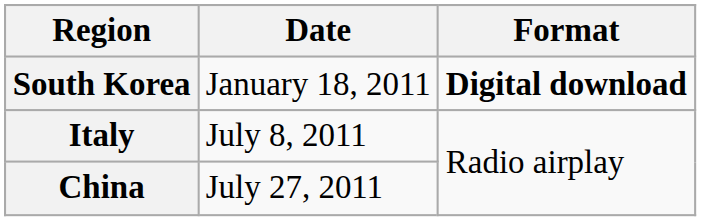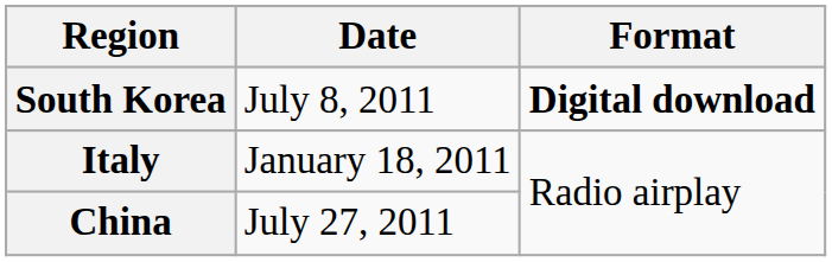 <table class="wikitable plainrowheaders">
 <tr>
 <th scope="col">Region</th>
 <th scope="col">Date</th>
 <th scope="col">Format</th>
 </tr>
 <tr>
 <th scope="row">South Korea</th>
-<td>January 18, 2011</td>
+<td>July 8, 2011</td>
 <td><strong>Digital download</strong></td>
 </tr>
 <tr>
 <th scope="row">Italy</th>
-<td>July 8, 2011</td>
+<td>January 18, 2011</td>
 <td rowspan="2">Radio airplay</td>
 </tr>
 <tr>
 <th scope="row">China</th>
 <td>July 27, 2011</td>
 </tr>
 </table>
